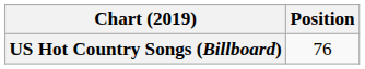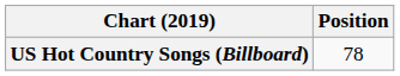 <table class="wikitable plainrowheaders" style="text-align:center">
 <tr>
 <th>Chart (2019)</th>
 <th>Position</th>
 </tr>
 <tr>
 <th scope="row">US Hot Country Songs (<em>Billboard</em>)</th>
-<td>76</td>
+<td>78</td>
 </tr>
 </table>
